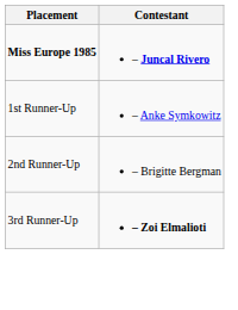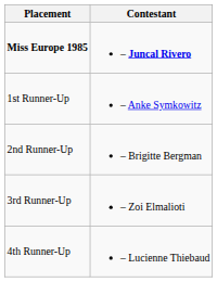 <table class="wikitable sortable" style="font-size: 95%;">
 <tr>
 <th>Placement</th>
 <th>Contestant</th>
 </tr>
 <tr>
 <td><strong>Miss Europe 1985</strong></td>
 <td><br><ul><li><strong></strong> – <strong><a href='#'>Juncal Rivero</a></strong></li></ul></td>
 </tr>
 <tr>
 <td>1st Runner-Up</td>
 <td><br><ul><li> – <a href='#'>Anke Symkowitz</a></li></ul></td>
 </tr>
 <tr>
 <td>2nd Runner-Up</td>
 <td><br><ul><li> – Brigitte Bergman</li></ul></td>
 </tr>
 <tr>
 <td>3rd Runner-Up</td>
-<td><strong><br><ul><li> – Zoi Elmalioti</li></ul></strong></td>
+<td><br><ul><li> – Zoi Elmalioti</li></ul></td>
+</tr>
+<tr>
+<td>4th Runner-Up</td>
+<td><br><ul><li> – Lucienne Thiebaud</li></ul></td>
 </tr>
 </table>
